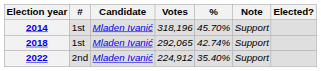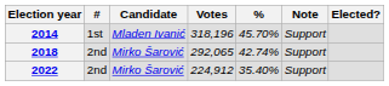 <table class="wikitable">
 <tr>
 <th>Election year</th>
 <th>#</th>
 <th>Candidate</th>
 <th>Votes</th>
 <th>%</th>
 <th>Note</th>
 <th>Elected?</th>
 </tr>
 <tr style="background:#DFDFDF;">
 <th><a href='#'>2014</a></th>
 <td> 1st</td>
 <td><em><a href='#'>Mladen Ivanić</a></em></td>
 <td><em>318,196</em></td>
 <td><em>45.70%</em></td>
 <td><em>Support</em></td>
 <td></td>
 </tr>
 <tr style="background:#DFDFDF;">
 <th><a href='#'>2018</a></th>
-<td> 1st</td>
-<td><em><a href='#'>Mladen Ivanić</a></em></td>
+<td> 2nd</td>
+<td><em><a href='#'>Mirko Šarović</a></em></td>
 <td><em>292,065</em></td>
 <td><em>42.74%</em></td>
 <td><em>Support</em></td>
 <td></td>
 </tr>
 <tr style="background:#DFDFDF;">
 <th><a href='#'>2022</a></th>
 <td> 2nd</td>
-<td><em><a href='#'>Mladen Ivanić</a></em></td>
+<td><em><a href='#'>Mirko Šarović</a></em></td>
 <td><em>224,912</em></td>
 <td><em>35.40%</em></td>
 <td><em>Support</em></td>
 <td></td>
 </tr>
 </table>
